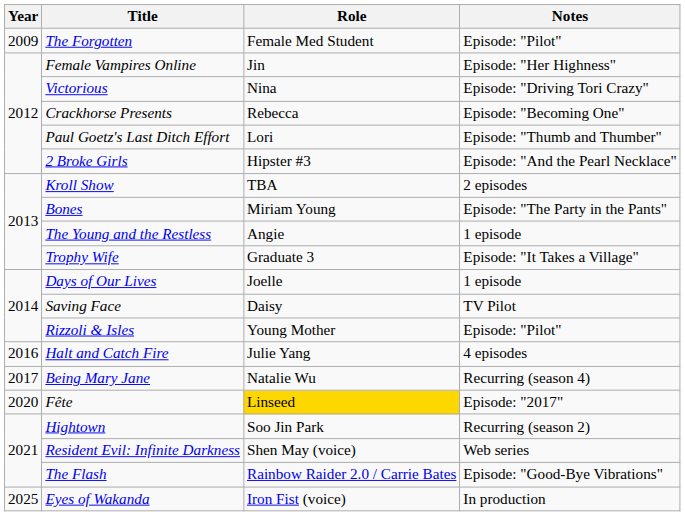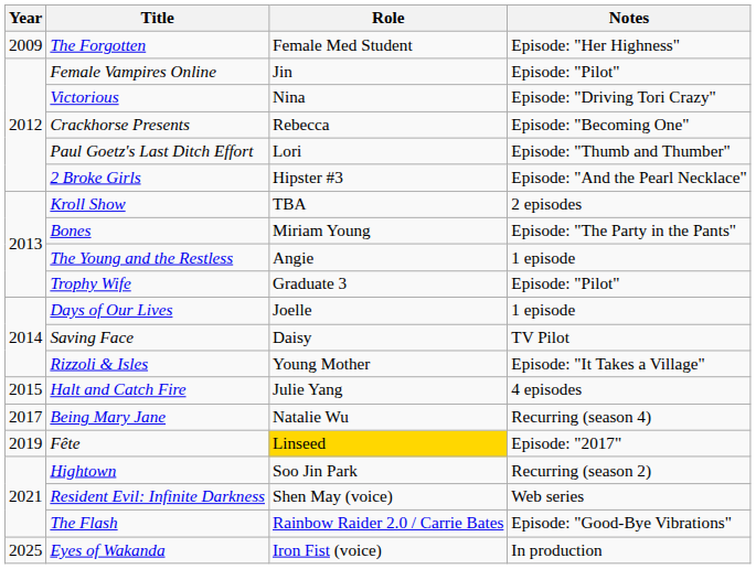 <table class="wikitable sortable">
 <tr>
 <th>Year</th>
 <th>Title</th>
 <th>Role</th>
 <th class="unsortable">Notes</th>
 </tr>
 <tr>
 <td>2009</td>
 <td><em><a href='#'>The Forgotten</a></em></td>
 <td>Female Med Student</td>
-<td>Episode: "Pilot"</td>
+<td>Episode: "Her Highness"</td>
 </tr>
 <tr>
 <td rowspan="5">2012</td>
 <td><em>Female Vampires Online</em></td>
 <td>Jin</td>
-<td>Episode: "Her Highness"</td>
+<td>Episode: "Pilot"</td>
 </tr>
 <tr>
 <td><em><a href='#'>Victorious</a></em></td>
 <td>Nina</td>
 <td>Episode: "Driving Tori Crazy"</td>
 </tr>
 <tr>
 <td><em>Crackhorse Presents</em></td>
 <td>Rebecca</td>
 <td>Episode: "Becoming One"</td>
 </tr>
 <tr>
 <td><em>Paul Goetz's Last Ditch Effort</em></td>
 <td>Lori</td>
 <td>Episode: "Thumb and Thumber"</td>
 </tr>
 <tr>
 <td><em><a href='#'>2 Broke Girls</a></em></td>
 <td>Hipster #3</td>
 <td>Episode: "And the Pearl Necklace"</td>
 </tr>
 <tr>
 <td rowspan="4">2013</td>
 <td><em><a href='#'>Kroll Show</a></em></td>
 <td>TBA</td>
 <td>2 episodes</td>
 </tr>
 <tr>
 <td><em><a href='#'>Bones</a></em></td>
 <td>Miriam Young</td>
 <td>Episode: "The Party in the Pants"</td>
 </tr>
 <tr>
 <td><em><a href='#'>The Young and the Restless</a></em></td>
 <td>Angie</td>
 <td>1 episode</td>
 </tr>
 <tr>
 <td><em><a href='#'>Trophy Wife</a></em></td>
 <td>Graduate 3</td>
-<td>Episode: "It Takes a Village"</td>
+<td>Episode: "Pilot"</td>
 </tr>
 <tr>
 <td rowspan="3">2014</td>
 <td><em><a href='#'>Days of Our Lives</a></em></td>
 <td>Joelle</td>
 <td>1 episode</td>
 </tr>
 <tr>
 <td><em>Saving Face</em></td>
 <td>Daisy</td>
 <td>TV Pilot</td>
 </tr>
 <tr>
 <td><em><a href='#'>Rizzoli & Isles</a></em></td>
 <td>Young Mother</td>
-<td>Episode: "Pilot"</td>
+<td>Episode: "It Takes a Village"</td>
 </tr>
 <tr>
-<td>2016</td>
+<td>2015</td>
 <td><em><a href='#'>Halt and Catch Fire</a></em></td>
 <td>Julie Yang</td>
 <td>4 episodes</td>
 </tr>
 <tr>
 <td>2017</td>
 <td><em><a href='#'>Being Mary Jane</a></em></td>
 <td>Natalie Wu</td>
 <td>Recurring (season 4)</td>
 </tr>
 <tr>
-<td>2020</td>
+<td>2019</td>
 <td><em>Fête</em></td>
 <td style="background: gold;">Linseed</td>
 <td>Episode: "2017"</td>
 </tr>
 <tr>
 <td rowspan="3">2021</td>
 <td><em><a href='#'>Hightown</a></em></td>
 <td>Soo Jin Park</td>
 <td>Recurring (season 2)</td>
 </tr>
 <tr>
 <td><em><a href='#'>Resident Evil: Infinite Darkness</a></em></td>
 <td>Shen May (voice)</td>
 <td>Web series</td>
 </tr>
 <tr>
 <td><em><a href='#'>The Flash</a></em></td>
 <td><a href='#'>Rainbow Raider 2.0 / Carrie Bates</a></td>
 <td>Episode: "Good-Bye Vibrations"</td>
 </tr>
 <tr>
 <td>2025</td>
 <td><em><a href='#'>Eyes of Wakanda</a></em></td>
 <td><a href='#'>Iron Fist</a> (voice)</td>
 <td>In production</td>
 </tr>
 </table>
